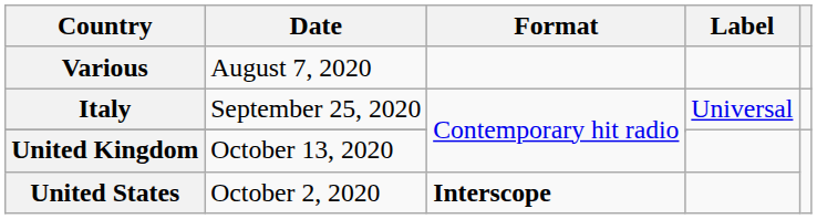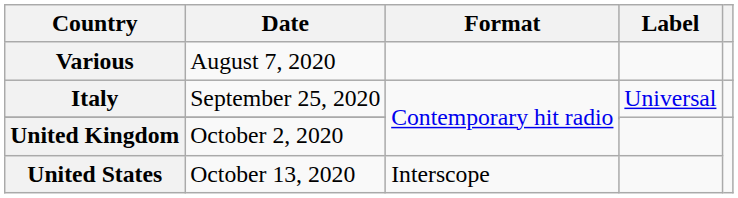 <table class="wikitable plainrowheaders" border="1">
 <tr>
 <th scope="col">Country</th>
 <th scope="col">Date</th>
 <th scope="col">Format</th>
 <th scope="col">Label</th>
 <th scope="col"></th>
 </tr>
 <tr>
 <th scope="row">Various</th>
 <td>August 7, 2020</td>
 <td></td>
 <td></td>
 <td></td>
 </tr>
 <tr>
 <th scope="row">Italy</th>
 <td>September 25, 2020</td>
 <td rowspan="3"><a href='#'>Contemporary hit radio</a></td>
 <td rowspan="2"><a href='#'>Universal</a></td>
 <td></td>
 </tr>
 <tr>
 </tr>
 <tr>
 <th scope="row">United Kingdom</th>
-<td>October 13, 2020</td>
+<td>October 2, 2020</td>
 <td></td>
 </tr>
 <tr>
 <th scope="row">United States</th>
-<td>October 2, 2020</td>
-<td><strong>Interscope</strong></td>
+<td>October 13, 2020</td>
+<td>Interscope</td>
 <td></td>
 </tr>
 </table>
